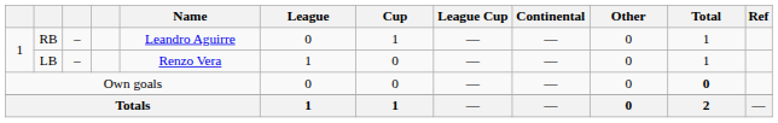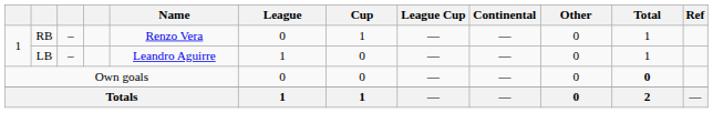 <table class="wikitable sortable" style="font-size: 95%; text-align: center;">
 <tr>
 <th style="width:25px; background:#; color:;"></th>
 <th style="width:25px; background:#; color:;"></th>
 <th style="width:25px; background:#; color:;"></th>
 <th style="width:25px; background:#; color:;"></th>
 <th style="width:150px; background:#; color:;">Name</th>
 <th style="width:100px; background:#; color:;">League</th>
 <th style="width:80px; background:#; color:;">Cup</th>
 <th style="width:80px; background:#; color:;">League Cup</th>
 <th style="width:80px; background:#; color:;">Continental</th>
 <th style="width:80px; background:#; color:;">Other</th>
 <th style="width:80px; background:#; color:;"><strong>Total</strong></th>
 <th style="width:10px; background:#; color:;"><strong>Ref</strong></th>
 </tr>
 <tr>
 <td rowspan=2>1</td>
 <td>RB</td>
 <td>–</td>
 <td></td>
-<td data-sort-value="Aguirre, Leandro"><a href='#'>Leandro Aguirre</a></td>
+<td data-sort-value="Vera, Renzo"><a href='#'>Renzo Vera</a></td>
 <td>0</td>
 <td>1</td>
 <td>—</td>
 <td>—</td>
 <td>0</td>
 <td>1</td>
 <td></td>
 </tr>
 <tr>
 <td>LB</td>
 <td>–</td>
 <td></td>
-<td data-sort-value="Vera, Renzo"><a href='#'>Renzo Vera</a></td>
+<td data-sort-value="Aguirre, Leandro"><a href='#'>Leandro Aguirre</a></td>
 <td>1</td>
 <td>0</td>
 <td>—</td>
 <td>—</td>
 <td>0</td>
 <td>1</td>
 <td></td>
 </tr>
 <tr>
 <td colspan="5">Own goals</td>
 <td>0</td>
 <td>0</td>
 <td>—</td>
 <td>—</td>
 <td>0</td>
 <td><strong>0</strong></td>
 <td></td>
 </tr>
 <tr>
 </tr>
 <tr class="sortbottom">
 </tr>
 <tr class="sortbottom">
 <th colspan=5><strong>Totals</strong></th>
 <th><strong>1</strong></th>
 <th><strong>1</strong></th>
 <th><strong>—</strong></th>
 <th><strong>—</strong></th>
 <th><strong>0</strong></th>
 <th><strong>2</strong></th>
 <th><strong>—</strong></th>
 </tr>
 </table>
